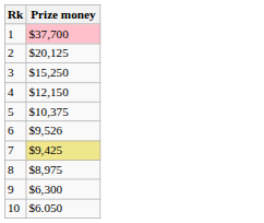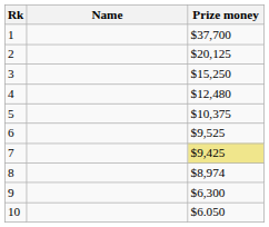 <table class="wikitable">
 <tr>
 <th>Rk</th>
+<th width="200">Name</th>
 <th width="90" align="right">Prize money</th>
 </tr>
 <tr>
 <td>1</td>
-<td style="background: pink;">$37,700</td>
+<td></td>
+<td>$37,700</td>
 </tr>
 <tr>
 <td>2</td>
+<td></td>
 <td>$20,125</td>
 </tr>
 <tr>
 <td>3</td>
+<td></td>
 <td>$15,250</td>
 </tr>
 <tr>
 <td>4</td>
-<td>$12,150</td>
+<td></td>
+<td>$12,480</td>
 </tr>
 <tr>
 <td>5</td>
+<td></td>
 <td>$10,375</td>
 </tr>
 <tr>
 <td>6</td>
-<td>$9,526</td>
+<td></td>
+<td>$9,525</td>
 </tr>
 <tr>
 <td>7</td>
+<td></td>
 <td style="background: khaki;">$9,425</td>
 </tr>
 <tr>
 <td>8</td>
-<td>$8,975</td>
+<td></td>
+<td>$8,974</td>
 </tr>
 <tr>
 <td>9</td>
+<td></td>
 <td>$6,300</td>
 </tr>
 <tr>
 <td>10</td>
+<td></td>
 <td>$6.050</td>
 </tr>
 </table>
